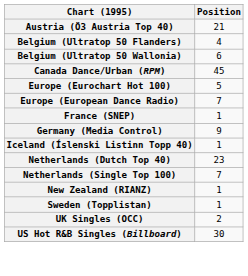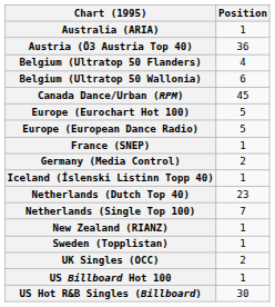 <table class="wikitable sortable plainrowheaders">
 <tr>
 <th>Chart (1995)</th>
 <th>Position</th>
 </tr>
 <tr>
+<th scope="row">Australia (ARIA)</th>
+<td align="center">1</td>
+</tr>
+<tr>
 <th scope="row">Austria (Ö3 Austria Top 40)</th>
-<td align="center">21</td>
+<td align="center">36</td>
 </tr>
 <tr>
 <th scope="row">Belgium (Ultratop 50 Flanders)</th>
 <td align="center">4</td>
 </tr>
 <tr>
 <th scope="row">Belgium (Ultratop 50 Wallonia)</th>
 <td align="center">6</td>
 </tr>
 <tr>
 <th scope="row">Canada Dance/Urban (<em>RPM</em>)</th>
 <td align="center">45</td>
 </tr>
 <tr>
 <th scope="row">Europe (Eurochart Hot 100)</th>
 <td align="center">5</td>
 </tr>
 <tr>
 <th scope="row">Europe (European Dance Radio)</th>
-<td align="center">7</td>
+<td align="center">5</td>
 </tr>
 <tr>
 <th scope="row">France (SNEP)</th>
 <td align="center">1</td>
 </tr>
 <tr>
 <th scope="row">Germany (Media Control)</th>
-<td align="center">9</td>
+<td align="center">2</td>
 </tr>
 <tr>
 <th scope="row">Iceland (Íslenski Listinn Topp 40)</th>
 <td align="center">1</td>
 </tr>
 <tr>
 <th scope="row">Netherlands (Dutch Top 40)</th>
 <td align="center">23</td>
 </tr>
 <tr>
 <th scope="row">Netherlands (Single Top 100)</th>
 <td align="center">7</td>
 </tr>
 <tr>
 <th scope="row">New Zealand (RIANZ)</th>
 <td align="center">1</td>
 </tr>
 <tr>
 <th scope="row">Sweden (Topplistan)</th>
 <td align="center">1</td>
 </tr>
 <tr>
 <th scope="row">UK Singles (OCC)</th>
 <td align="center">2</td>
 </tr>
 <tr>
+<th scope="row">US <em>Billboard</em> Hot 100</th>
+<td align="center">1</td>
+</tr>
+<tr>
 <th scope="row">US Hot R&B Singles (<em>Billboard</em>)</th>
 <td align="center">30</td>
 </tr>
 </table>
